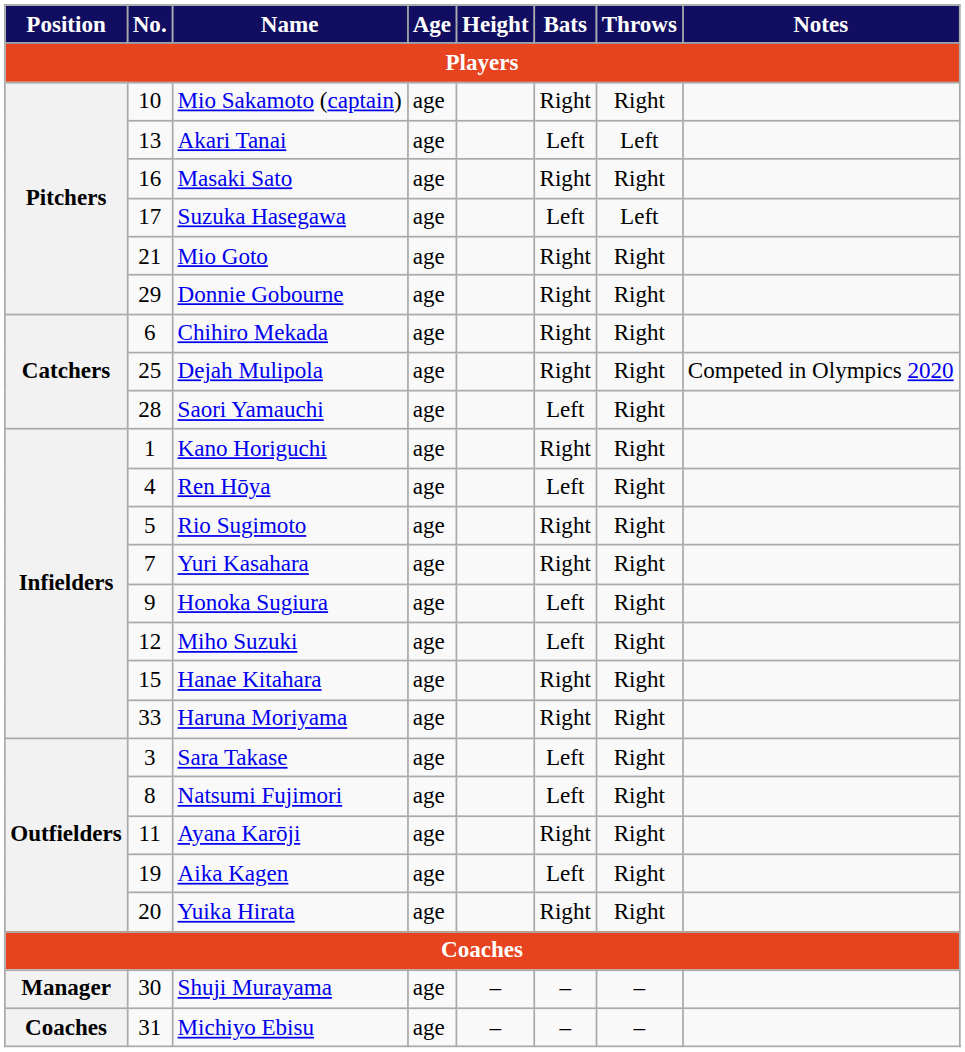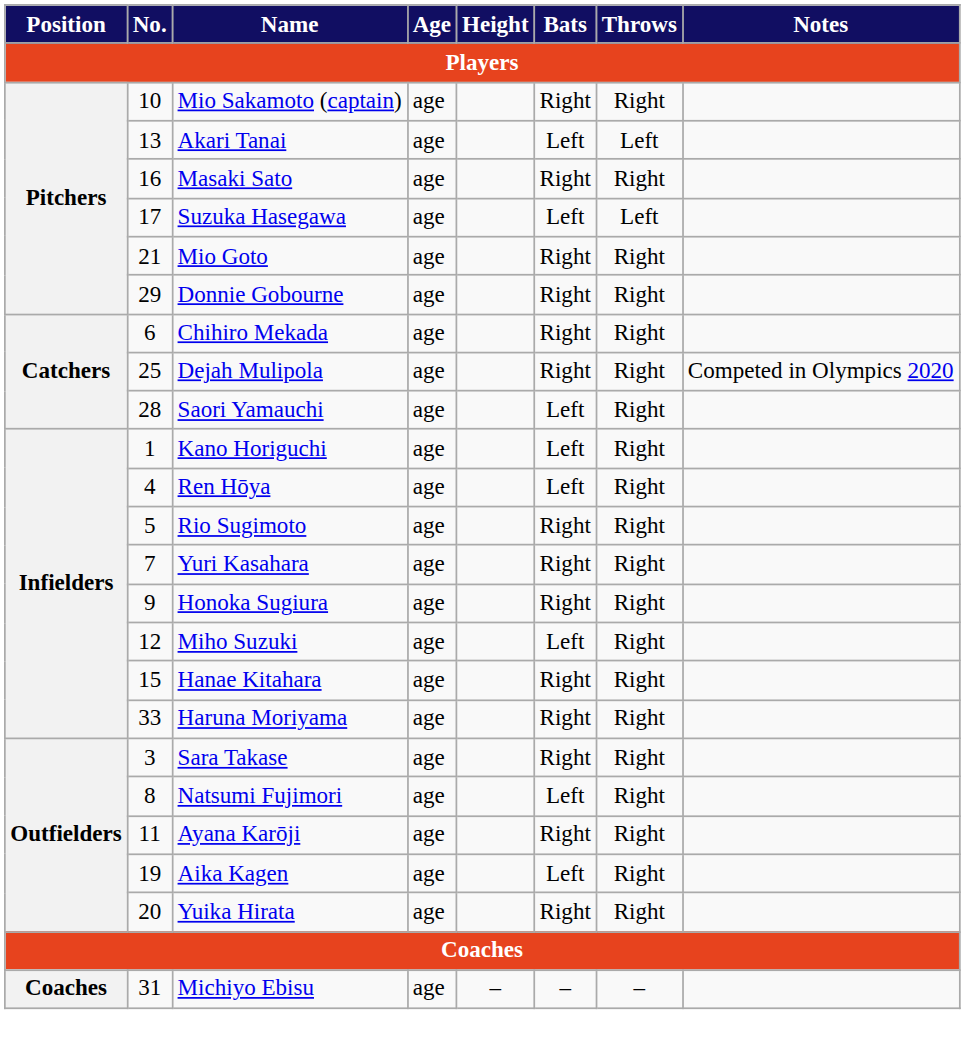 <table class="wikitable" style="font-size:smaller">
 <tr>
 <th style="background-color:#110E62; color:#FFFFFF;">Position</th>
 <th style="background-color:#110E62; color:#FFFFFF;">No.</th>
 <th style="background-color:#110E62; color:#FFFFFF;">Name</th>
 <th style="background-color:#110E62; color:#FFFFFF;">Age</th>
 <th style="background-color:#110E62; color:#FFFFFF;">Height</th>
 <th style="background-color:#110E62; color:#FFFFFF;">Bats</th>
 <th style="background-color:#110E62; color:#FFFFFF;">Throws</th>
 <th style="background-color:#110E62; color:#FFFFFF;">Notes</th>
 </tr>
 <tr>
 <th colspan="8" style="background-color:#E7431E; color:#FFFFFF;">Players</th>
 </tr>
 <tr>
 <th rowspan="6">Pitchers</th>
 <td align="center">10</td>
 <td> <a href='#'>Mio Sakamoto</a> (<a href='#'>captain</a>)</td>
 <td>age </td>
 <td></td>
 <td align="center">Right</td>
 <td align="center">Right</td>
 <td></td>
 </tr>
 <tr>
 <td align="center">13</td>
 <td> <a href='#'>Akari Tanai</a></td>
 <td>age </td>
 <td></td>
 <td align="center">Left</td>
 <td align="center">Left</td>
 <td></td>
 </tr>
 <tr>
 <td align="center">16</td>
 <td> <a href='#'>Masaki Sato</a></td>
 <td>age </td>
 <td></td>
 <td align="center">Right</td>
 <td align="center">Right</td>
 <td></td>
 </tr>
 <tr>
 <td align="center">17</td>
 <td> <a href='#'>Suzuka Hasegawa</a></td>
 <td>age </td>
 <td></td>
 <td align="center">Left</td>
 <td align="center">Left</td>
 <td></td>
 </tr>
 <tr>
 <td align="center">21</td>
 <td> <a href='#'>Mio Goto</a></td>
 <td>age </td>
 <td></td>
 <td align="center">Right</td>
 <td align="center">Right</td>
 <td></td>
 </tr>
 <tr>
 <td align="center">29</td>
 <td> <a href='#'>Donnie Gobourne</a></td>
 <td>age </td>
 <td></td>
 <td align="center">Right</td>
 <td align="center">Right</td>
 <td></td>
 </tr>
 <tr>
 <th rowspan="3">Catchers</th>
 <td align="center">6</td>
 <td> <a href='#'>Chihiro Mekada</a></td>
 <td>age </td>
 <td></td>
 <td align="center">Right</td>
 <td align="center">Right</td>
 <td></td>
 </tr>
 <tr>
 <td align="center">25</td>
 <td> <a href='#'>Dejah Mulipola</a></td>
 <td>age </td>
 <td></td>
 <td align="center">Right</td>
 <td align="center">Right</td>
 <td>Competed in Olympics <a href='#'>2020</a></td>
 </tr>
 <tr>
 <td align="center">28</td>
 <td> <a href='#'>Saori Yamauchi</a></td>
 <td>age </td>
 <td></td>
 <td align="center">Left</td>
 <td align="center">Right</td>
 <td></td>
 </tr>
 <tr>
 <th rowspan="8">Infielders</th>
 <td align="center">1</td>
 <td> <a href='#'>Kano Horiguchi</a></td>
 <td>age </td>
 <td></td>
-<td align="center">Right</td>
+<td align="center">Left</td>
 <td align="center">Right</td>
 <td></td>
 </tr>
 <tr>
 <td align="center">4</td>
 <td> <a href='#'>Ren Hōya</a></td>
 <td>age </td>
 <td></td>
 <td align="center">Left</td>
 <td align="center">Right</td>
 <td></td>
 </tr>
 <tr>
 <td align="center">5</td>
 <td> <a href='#'>Rio Sugimoto</a></td>
 <td>age </td>
 <td></td>
 <td align="center">Right</td>
 <td align="center">Right</td>
 <td></td>
 </tr>
 <tr>
 <td align="center">7</td>
 <td> <a href='#'>Yuri Kasahara</a></td>
 <td>age </td>
 <td></td>
 <td align="center">Right</td>
 <td align="center">Right</td>
 <td></td>
 </tr>
 <tr>
 <td align="center">9</td>
 <td> <a href='#'>Honoka Sugiura</a></td>
 <td>age </td>
 <td></td>
-<td align="center">Left</td>
+<td align="center">Right</td>
 <td align="center">Right</td>
 <td></td>
 </tr>
 <tr>
 <td align="center">12</td>
 <td> <a href='#'>Miho Suzuki</a></td>
 <td>age </td>
 <td></td>
 <td align="center">Left</td>
 <td align="center">Right</td>
 <td></td>
 </tr>
 <tr>
 <td align="center">15</td>
 <td> <a href='#'>Hanae Kitahara</a></td>
 <td>age </td>
 <td></td>
 <td align="center">Right</td>
 <td align="center">Right</td>
 <td></td>
 </tr>
 <tr>
 <td align="center">33</td>
 <td> <a href='#'>Haruna Moriyama</a></td>
 <td>age </td>
 <td></td>
 <td align="center">Right</td>
 <td align="center">Right</td>
 <td></td>
 </tr>
 <tr>
 <th rowspan="5">Outfielders</th>
 <td align="center">3</td>
 <td> <a href='#'>Sara Takase</a></td>
 <td>age </td>
 <td></td>
-<td align="center">Left</td>
+<td align="center">Right</td>
 <td align="center">Right</td>
 <td></td>
 </tr>
 <tr>
 <td align="center">8</td>
 <td> <a href='#'>Natsumi Fujimori</a></td>
 <td>age </td>
 <td></td>
 <td align="center">Left</td>
 <td align="center">Right</td>
 <td></td>
 </tr>
 <tr>
 <td align="center">11</td>
 <td> <a href='#'>Ayana Karōji</a></td>
 <td>age </td>
 <td></td>
 <td align="center">Right</td>
 <td align="center">Right</td>
 <td></td>
 </tr>
 <tr>
 <td align="center">19</td>
 <td> <a href='#'>Aika Kagen</a></td>
 <td>age </td>
 <td></td>
 <td align="center">Left</td>
 <td align="center">Right</td>
 <td></td>
 </tr>
 <tr>
 <td align="center">20</td>
 <td> <a href='#'>Yuika Hirata</a></td>
 <td>age </td>
 <td></td>
 <td align="center">Right</td>
 <td align="center">Right</td>
 <td></td>
 </tr>
 <tr>
 <th colspan="8" style="background-color:#E7431E; color:#FFFFFF;">Coaches</th>
 </tr>
 <tr>
-<th rowspan="1">Manager</th>
-<td align="center">30</td>
-<td> <a href='#'>Shuji Murayama</a></td>
-<td>age </td>
-<td align="center">–</td>
-<td align="center">–</td>
-<td align="center">–</td>
-<td></td>
-</tr>
-<tr>
 <th rowspan="2">Coaches</th>
 <td align="center">31</td>
 <td> <a href='#'>Michiyo Ebisu</a></td>
 <td>age </td>
 <td align="center">–</td>
 <td align="center">–</td>
 <td align="center">–</td>
 <td></td>
 </tr>
 </table>
